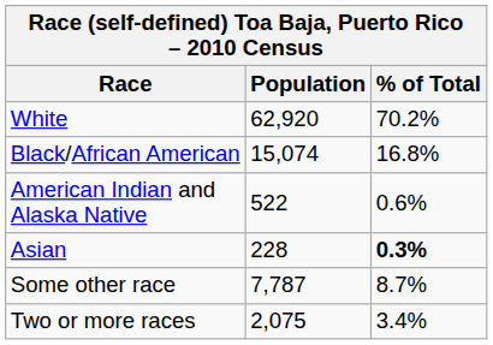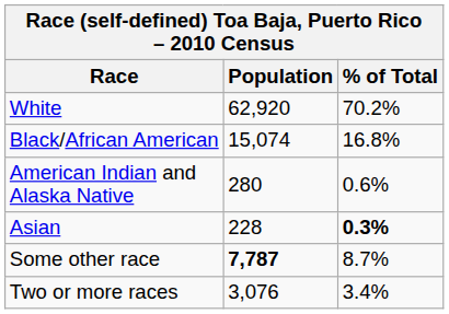 <table class="wikitable">
 <tr>
 <th colspan=3>Race (self-defined) Toa Baja, Puerto Rico<br> – 2010 Census</th>
 </tr>
 <tr ---->
 <th>Race</th>
 <th>Population</th>
 <th>% of Total</th>
 </tr>
 <tr ---->
 <td><a href='#'>White</a></td>
 <td>62,920</td>
 <td>70.2%</td>
 </tr>
 <tr ---->
 <td><a href='#'>Black</a>/<a href='#'>African American</a></td>
 <td>15,074</td>
 <td>16.8%</td>
 </tr>
 <tr ---->
 <td><a href='#'>American Indian</a> and <br><a href='#'>Alaska Native</a></td>
-<td>522</td>
+<td>280</td>
 <td>0.6%</td>
 </tr>
 <tr ---->
 <td><a href='#'>Asian</a></td>
 <td>228</td>
 <td><strong>0.3%</strong></td>
 </tr>
 <tr ---->
 <td>Some other race</td>
-<td>7,787</td>
+<td><strong>7,787</strong></td>
 <td>8.7%</td>
 </tr>
 <tr ---->
 <td>Two or more races</td>
-<td>2,075</td>
+<td>3,076</td>
 <td>3.4%</td>
 </tr>
 </table>
